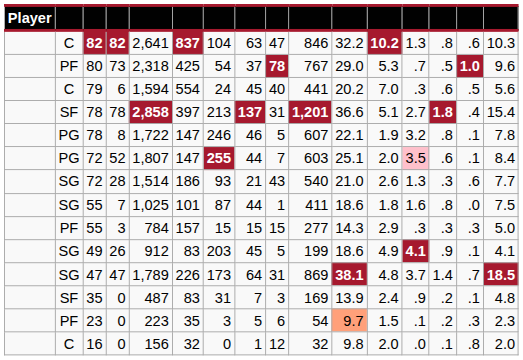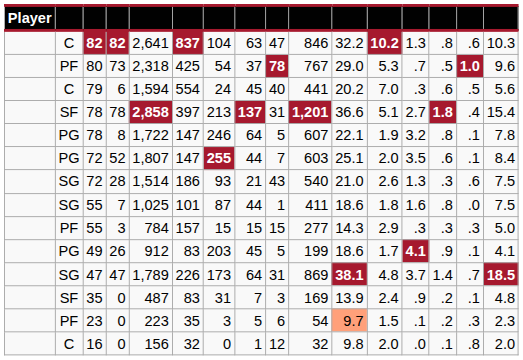 <table class="wikitable sortable" style="font-size: 95%; text-align:right;">
 <tr>
 <th style="background:#010101; color:#FFFFFF; border-top:#A6192E 3px solid; border-bottom:#A6192E 3px solid;">Player</th>
 <th style="background:#010101; color:#FFFFFF; border-top:#A6192E 3px solid; border-bottom:#A6192E 3px solid;"></th>
 <th style="background:#010101; color:#FFFFFF; border-top:#A6192E 3px solid; border-bottom:#A6192E 3px solid;"></th>
 <th style="background:#010101; color:#FFFFFF; border-top:#A6192E 3px solid; border-bottom:#A6192E 3px solid;"></th>
 <th style="background:#010101; color:#FFFFFF; border-top:#A6192E 3px solid; border-bottom:#A6192E 3px solid;"></th>
 <th style="background:#010101; color:#FFFFFF; border-top:#A6192E 3px solid; border-bottom:#A6192E 3px solid;"></th>
 <th style="background:#010101; color:#FFFFFF; border-top:#A6192E 3px solid; border-bottom:#A6192E 3px solid;"></th>
 <th style="background:#010101; color:#FFFFFF; border-top:#A6192E 3px solid; border-bottom:#A6192E 3px solid;"></th>
 <th style="background:#010101; color:#FFFFFF; border-top:#A6192E 3px solid; border-bottom:#A6192E 3px solid;"></th>
 <th style="background:#010101; color:#FFFFFF; border-top:#A6192E 3px solid; border-bottom:#A6192E 3px solid;"></th>
 <th style="background:#010101; color:#FFFFFF; border-top:#A6192E 3px solid; border-bottom:#A6192E 3px solid;"></th>
 <th style="background:#010101; color:#FFFFFF; border-top:#A6192E 3px solid; border-bottom:#A6192E 3px solid;"></th>
 <th style="background:#010101; color:#FFFFFF; border-top:#A6192E 3px solid; border-bottom:#A6192E 3px solid;"></th>
 <th style="background:#010101; color:#FFFFFF; border-top:#A6192E 3px solid; border-bottom:#A6192E 3px solid;"></th>
 <th style="background:#010101; color:#FFFFFF; border-top:#A6192E 3px solid; border-bottom:#A6192E 3px solid;"></th>
 <th style="background:#010101; color:#FFFFFF; border-top:#A6192E 3px solid; border-bottom:#A6192E 3px solid;"></th>
 </tr>
 <tr>
 <td style="text-align:left;"></td>
 <td style="text-align:center;">C</td>
 <td style="background:#A6192E; color:#FFFFFF;"><strong>82</strong></td>
 <td style="background:#A6192E; color:#FFFFFF;"><strong>82</strong></td>
 <td>2,641</td>
 <td style="background:#A6192E; color:#FFFFFF;"><strong>837</strong></td>
 <td>104</td>
 <td>63</td>
 <td>47</td>
 <td>846</td>
 <td>32.2</td>
 <td style="background:#A6192E; color:#FFFFFF;"><strong>10.2</strong></td>
 <td>1.3</td>
 <td>.8</td>
 <td>.6</td>
 <td>10.3</td>
 </tr>
 <tr>
 <td style="text-align:left;"></td>
 <td style="text-align:center;">PF</td>
 <td>80</td>
 <td>73</td>
 <td>2,318</td>
 <td>425</td>
 <td>54</td>
 <td>37</td>
 <td style="background:#A6192E; color:#FFFFFF;"><strong>78</strong></td>
 <td>767</td>
 <td>29.0</td>
 <td>5.3</td>
 <td>.7</td>
 <td>.5</td>
 <td style="background:#A6192E; color:#FFFFFF;"><strong>1.0</strong></td>
 <td>9.6</td>
 </tr>
 <tr>
 <td style="text-align:left;"></td>
 <td style="text-align:center;">C</td>
 <td>79</td>
 <td>6</td>
 <td>1,594</td>
 <td>554</td>
 <td>24</td>
 <td>45</td>
 <td>40</td>
 <td>441</td>
 <td>20.2</td>
 <td>7.0</td>
 <td>.3</td>
 <td>.6</td>
 <td>.5</td>
 <td>5.6</td>
 </tr>
 <tr>
 <td style="text-align:left;"></td>
 <td style="text-align:center;">SF</td>
 <td>78</td>
 <td>78</td>
 <td style="background:#A6192E; color:#FFFFFF;"><strong>2,858</strong></td>
 <td>397</td>
 <td>213</td>
 <td style="background:#A6192E; color:#FFFFFF;"><strong>137</strong></td>
 <td>31</td>
 <td style="background:#A6192E; color:#FFFFFF;"><strong>1,201</strong></td>
 <td>36.6</td>
 <td>5.1</td>
 <td>2.7</td>
 <td style="background:#A6192E; color:#FFFFFF;"><strong>1.8</strong></td>
 <td>.4</td>
 <td>15.4</td>
 </tr>
 <tr>
 <td style="text-align:left;"></td>
 <td style="text-align:center;">PG</td>
 <td>78</td>
 <td>8</td>
 <td>1,722</td>
 <td>147</td>
 <td>246</td>
-<td>46</td>
+<td>64</td>
 <td>5</td>
 <td>607</td>
 <td>22.1</td>
 <td>1.9</td>
 <td>3.2</td>
 <td>.8</td>
 <td>.1</td>
 <td>7.8</td>
 </tr>
 <tr>
 <td style="text-align:left;"></td>
 <td style="text-align:center;">PG</td>
 <td>72</td>
 <td>52</td>
 <td>1,807</td>
 <td>147</td>
 <td style="background:#A6192E; color:#FFFFFF;"><strong>255</strong></td>
 <td>44</td>
 <td>7</td>
 <td>603</td>
 <td>25.1</td>
 <td>2.0</td>
-<td style="background: pink;">3.5</td>
+<td>3.5</td>
 <td>.6</td>
 <td>.1</td>
 <td>8.4</td>
 </tr>
 <tr>
 <td style="text-align:left;"></td>
 <td style="text-align:center;">SG</td>
 <td>72</td>
 <td>28</td>
 <td>1,514</td>
 <td>186</td>
 <td>93</td>
 <td>21</td>
 <td>43</td>
 <td>540</td>
 <td>21.0</td>
 <td>2.6</td>
 <td>1.3</td>
 <td>.3</td>
 <td>.6</td>
-<td>7.7</td>
+<td>7.5</td>
 </tr>
 <tr>
 <td style="text-align:left;"></td>
 <td style="text-align:center;">SG</td>
 <td>55</td>
 <td>7</td>
 <td>1,025</td>
 <td>101</td>
 <td>87</td>
 <td>44</td>
 <td>1</td>
 <td>411</td>
 <td>18.6</td>
 <td>1.8</td>
 <td>1.6</td>
 <td>.8</td>
 <td>.0</td>
 <td>7.5</td>
 </tr>
 <tr>
 <td style="text-align:left;"></td>
 <td style="text-align:center;">PF</td>
 <td>55</td>
 <td>3</td>
 <td>784</td>
 <td>157</td>
 <td>15</td>
 <td>15</td>
 <td>15</td>
 <td>277</td>
 <td>14.3</td>
 <td>2.9</td>
 <td>.3</td>
 <td>.3</td>
 <td>.3</td>
 <td>5.0</td>
 </tr>
 <tr>
 <td style="text-align:left;"></td>
-<td style="text-align:center;">SG</td>
+<td style="text-align:center;">PG</td>
 <td>49</td>
 <td>26</td>
 <td>912</td>
 <td>83</td>
 <td>203</td>
 <td>45</td>
 <td>5</td>
 <td>199</td>
 <td>18.6</td>
-<td>4.9</td>
+<td>1.7</td>
 <td style="background:#A6192E; color:#FFFFFF;"><strong>4.1</strong></td>
 <td>.9</td>
 <td>.1</td>
 <td>4.1</td>
 </tr>
 <tr>
 <td style="text-align:left;"></td>
 <td style="text-align:center;">SG</td>
 <td>47</td>
 <td>47</td>
 <td>1,789</td>
 <td>226</td>
 <td>173</td>
 <td>64</td>
 <td>31</td>
 <td>869</td>
 <td style="background:#A6192E; color:#FFFFFF;"><strong>38.1</strong></td>
 <td>4.8</td>
 <td>3.7</td>
 <td>1.4</td>
 <td>.7</td>
 <td style="background:#A6192E; color:#FFFFFF;"><strong>18.5</strong></td>
 </tr>
 <tr>
 <td style="text-align:left;"></td>
 <td style="text-align:center;">SF</td>
 <td>35</td>
 <td>0</td>
 <td>487</td>
 <td>83</td>
 <td>31</td>
 <td>7</td>
 <td>3</td>
 <td>169</td>
 <td>13.9</td>
 <td>2.4</td>
 <td>.9</td>
 <td>.2</td>
 <td>.1</td>
 <td>4.8</td>
 </tr>
 <tr>
 <td style="text-align:left;"></td>
 <td style="text-align:center;">PF</td>
 <td>23</td>
 <td>0</td>
 <td>223</td>
 <td>35</td>
 <td>3</td>
 <td>5</td>
 <td>6</td>
 <td>54</td>
 <td style="background: lightsalmon;">9.7</td>
 <td>1.5</td>
 <td>.1</td>
 <td>.2</td>
 <td>.3</td>
 <td>2.3</td>
 </tr>
 <tr>
 <td style="text-align:left;"></td>
 <td style="text-align:center;">C</td>
 <td>16</td>
 <td>0</td>
 <td>156</td>
 <td>32</td>
 <td>0</td>
 <td>1</td>
 <td>12</td>
 <td>32</td>
 <td>9.8</td>
 <td>2.0</td>
 <td>.0</td>
 <td>.1</td>
 <td>.8</td>
 <td>2.0</td>
 </tr>
 </table>
